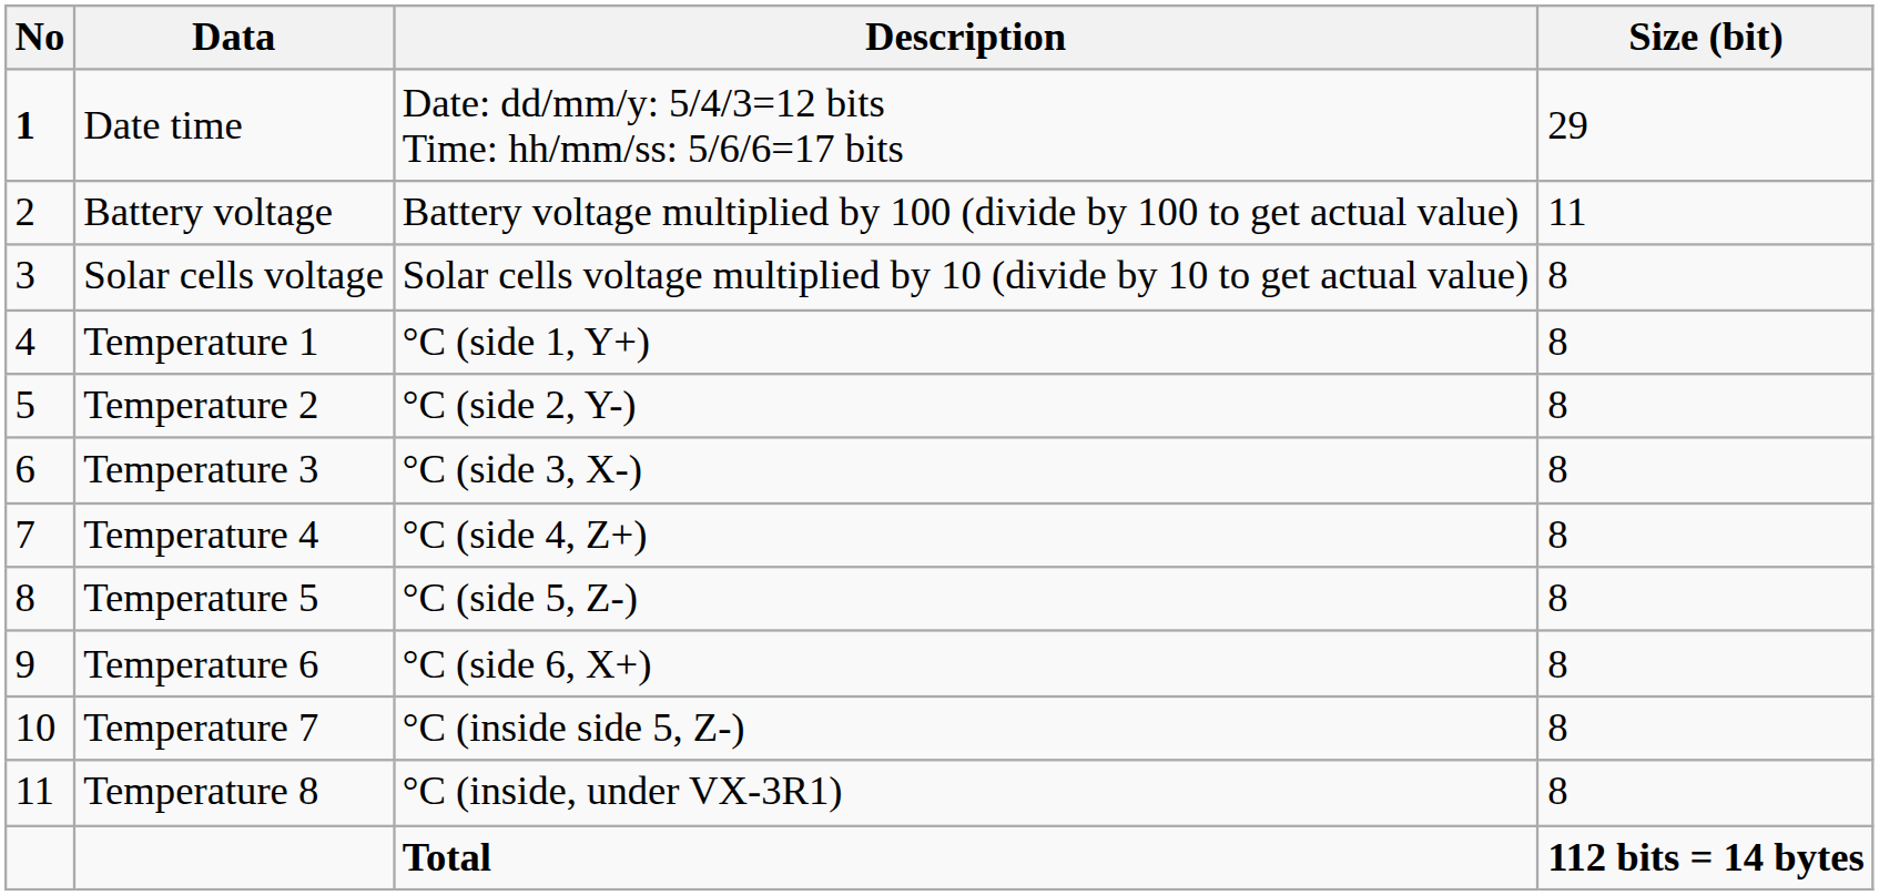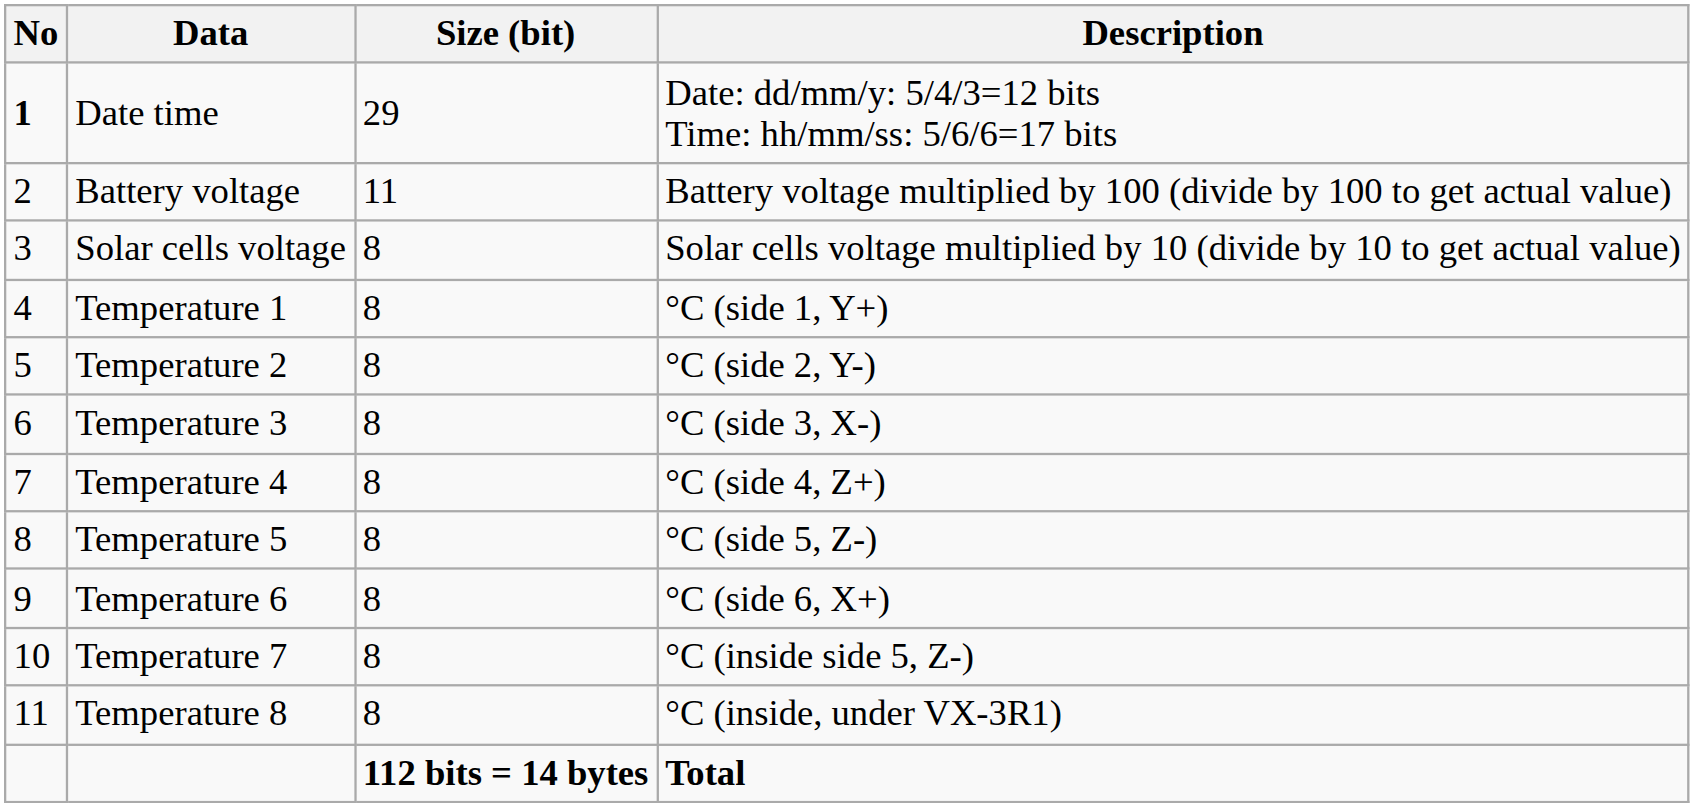 <table class="wikitable">
 <tr>
 <th>No</th>
 <th>Data</th>
+<th>Size (bit)</th>
 <th>Description</th>
-<th>Size (bit)</th>
 </tr>
 <tr>
 <td><strong>1</strong></td>
 <td>Date time</td>
+<td>29</td>
 <td>Date: dd/mm/y: 5/4/3=12 bits <br>Time: hh/mm/ss: 5/6/6=17 bits</td>
-<td>29</td>
 </tr>
 <tr>
 <td>2</td>
 <td>Battery voltage</td>
+<td>11</td>
 <td>Battery voltage multiplied by 100 (divide by 100 to get actual value)</td>
-<td>11</td>
 </tr>
 <tr>
 <td>3</td>
 <td>Solar cells voltage</td>
+<td>8</td>
 <td>Solar cells voltage multiplied by 10 (divide by 10 to get actual value)</td>
-<td>8</td>
 </tr>
 <tr>
 <td>4</td>
 <td>Temperature 1</td>
+<td>8</td>
 <td>°C (side 1, Y+)</td>
-<td>8</td>
 </tr>
 <tr>
 <td>5</td>
 <td>Temperature 2</td>
+<td>8</td>
 <td>°C (side 2, Y-)</td>
-<td>8</td>
 </tr>
 <tr>
 <td>6</td>
 <td>Temperature 3</td>
+<td>8</td>
 <td>°C (side 3, X-)</td>
-<td>8</td>
 </tr>
 <tr>
 <td>7</td>
 <td>Temperature 4</td>
+<td>8</td>
 <td>°C (side 4, Z+)</td>
-<td>8</td>
 </tr>
 <tr>
 <td>8</td>
 <td>Temperature 5</td>
+<td>8</td>
 <td>°C (side 5, Z-)</td>
-<td>8</td>
 </tr>
 <tr>
 <td>9</td>
 <td>Temperature 6</td>
+<td>8</td>
 <td>°C (side 6, X+)</td>
-<td>8</td>
 </tr>
 <tr>
 <td>10</td>
 <td>Temperature 7</td>
+<td>8</td>
 <td>°C (inside side 5, Z-)</td>
-<td>8</td>
 </tr>
 <tr>
 <td>11</td>
 <td>Temperature 8</td>
+<td>8</td>
 <td>°C (inside, under VX-3R1)</td>
-<td>8</td>
 </tr>
 <tr>
 <td></td>
 <td></td>
+<td><strong>112 bits = 14 bytes</strong></td>
 <td><strong>Total</strong></td>
-<td><strong>112 bits = 14 bytes</strong></td>
 </tr>
 </table>
